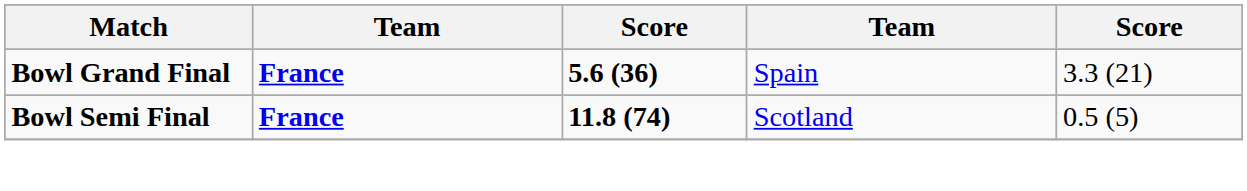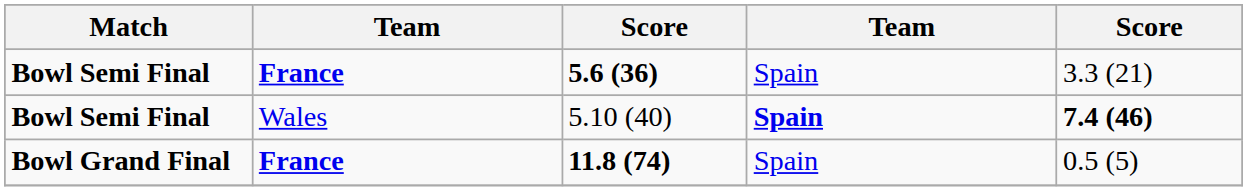 <table class="wikitable" width=700>
 <tr>
 <th width=12%>Match</th>
 <th width=15%>Team</th>
 <th width=9%>Score</th>
 <th width=15%>Team</th>
 <th width=9%>Score</th>
 </tr>
 <tr style="vertical-align: top;">
-<td><strong>Bowl Grand Final</strong></td>
+<td><strong>Bowl Semi Final</strong></td>
 <td> <strong><a href='#'>France</a></strong></td>
 <td><strong>5.6 (36)</strong></td>
 <td> <a href='#'>Spain</a></td>
 <td>3.3 (21)</td>
 </tr>
 <tr>
 <td><strong>Bowl Semi Final</strong></td>
+<td> <a href='#'>Wales</a></td>
+<td>5.10 (40)</td>
+<td> <strong><a href='#'>Spain</a></strong></td>
+<td><strong>7.4 (46)</strong></td>
+</tr>
+<tr>
+<td><strong>Bowl Grand Final</strong></td>
 <td> <strong><a href='#'>France</a></strong></td>
 <td><strong>11.8 (74)</strong></td>
-<td> <a href='#'>Scotland</a></td>
+<td> <a href='#'>Spain</a></td>
 <td>0.5 (5)</td>
 </tr>
 <tr>
 </tr>
 </table>
